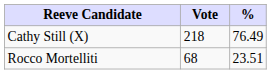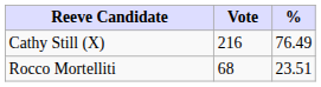 <table class="wikitable">
 <tr>
 <th style="background:#ddf; width:200px;">Reeve Candidate</th>
 <th style="background:#ddf; width:50px;">Vote</th>
 <th style="background:#ddf; width:30px;">%</th>
 </tr>
 <tr>
 <td>Cathy Still (X)</td>
-<td>218</td>
+<td>216</td>
 <td>76.49</td>
 </tr>
 <tr>
 <td>Rocco Mortelliti</td>
 <td>68</td>
 <td>23.51</td>
 </tr>
 </table>
